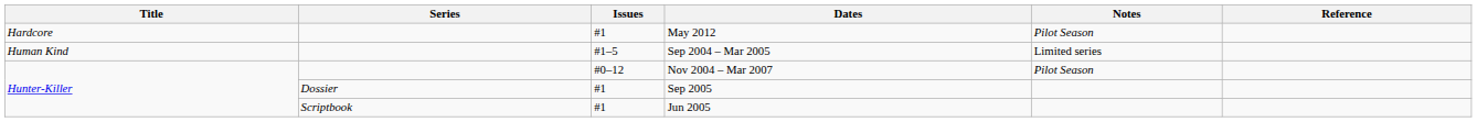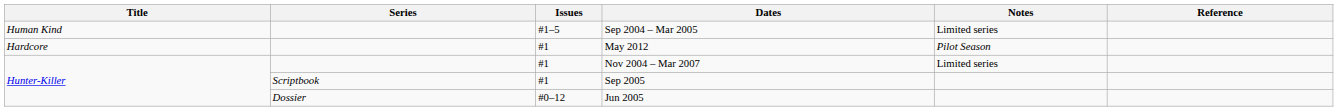 <table class="wikitable sortable" style="width:100%;">
 <tr>
 <th width=20%>Title</th>
 <th width=20%>Series</th>
 <th width=5%>Issues</th>
 <th width=25%>Dates</th>
 <th width=13%>Notes</th>
 <th>Reference</th>
 </tr>
 <tr>
+<td><em>Human Kind</em></td>
+<td></td>
+<td>#1–5</td>
+<td>Sep 2004 – Mar 2005</td>
+<td>Limited series</td>
+<td></td>
+</tr>
+<tr>
 <td><em>Hardcore</em></td>
 <td></td>
 <td>#1</td>
 <td>May 2012</td>
 <td><em>Pilot Season</em></td>
 <td></td>
 </tr>
 <tr>
-<td><em>Human Kind</em></td>
+<td rowspan="3"><em><a href='#'>Hunter-Killer</a></em></td>
 <td></td>
-<td>#1–5</td>
-<td>Sep 2004 – Mar 2005</td>
+<td>#1</td>
+<td>Nov 2004 – Mar 2007</td>
 <td>Limited series</td>
 <td></td>
 </tr>
 <tr>
-<td rowspan="3"><em><a href='#'>Hunter-Killer</a></em></td>
-<td></td>
-<td>#0–12</td>
-<td>Nov 2004 – Mar 2007</td>
-<td><em>Pilot Season</em></td>
-<td></td>
-</tr>
-<tr>
-<td><em>Dossier</em></td>
+<td><em>Scriptbook</em></td>
 <td>#1</td>
 <td>Sep 2005</td>
 <td></td>
 <td></td>
 </tr>
 <tr>
-<td><em>Scriptbook</em></td>
-<td>#1</td>
+<td><em>Dossier</em></td>
+<td>#0–12</td>
 <td>Jun 2005</td>
 <td></td>
 <td></td>
 </tr>
 </table>
